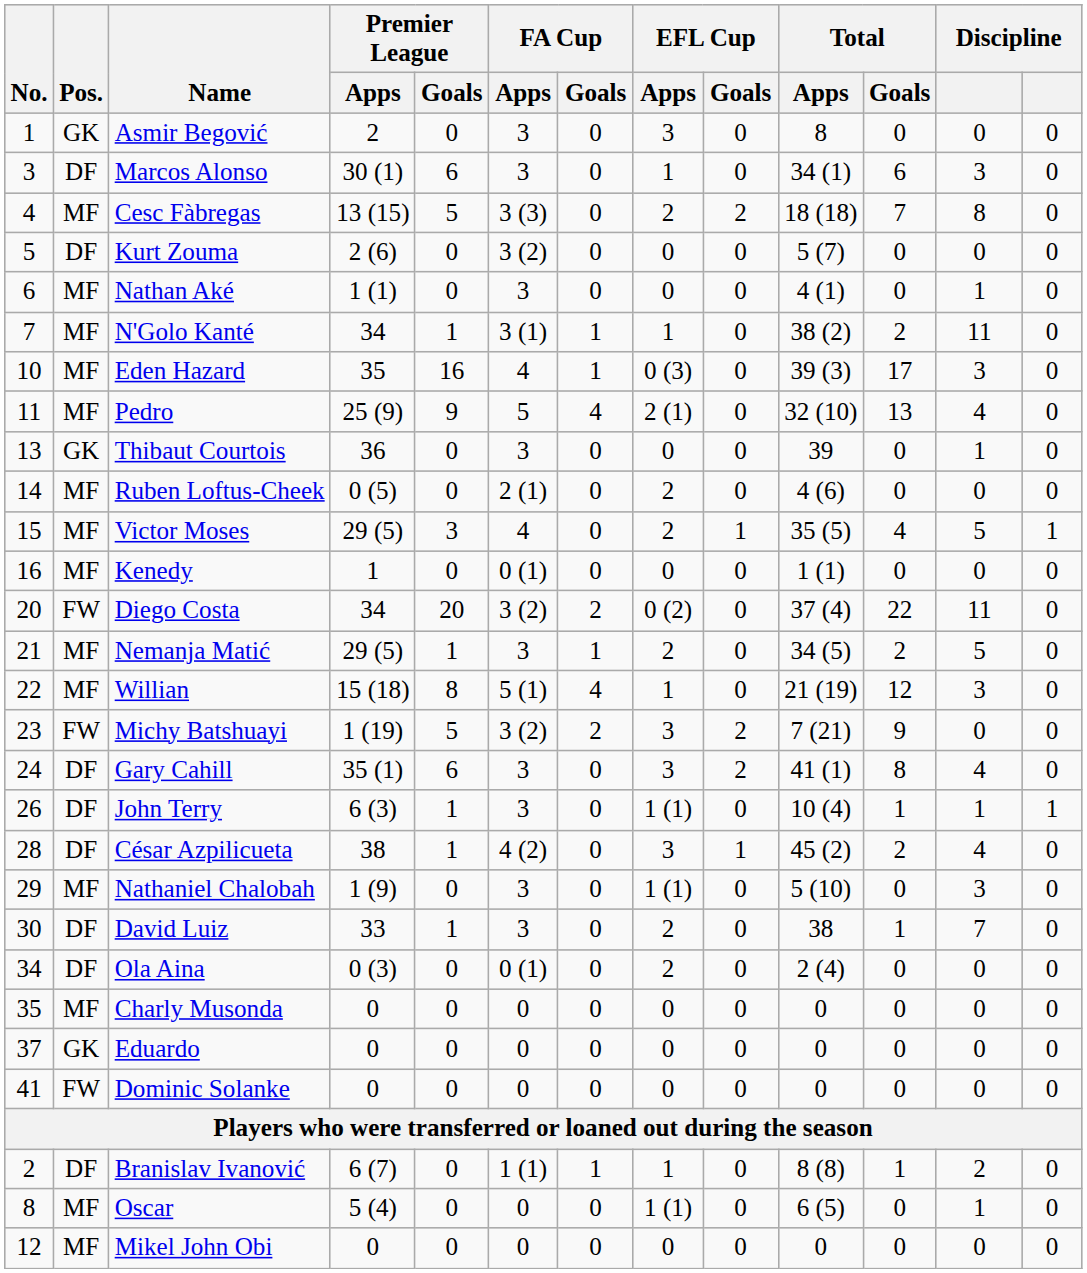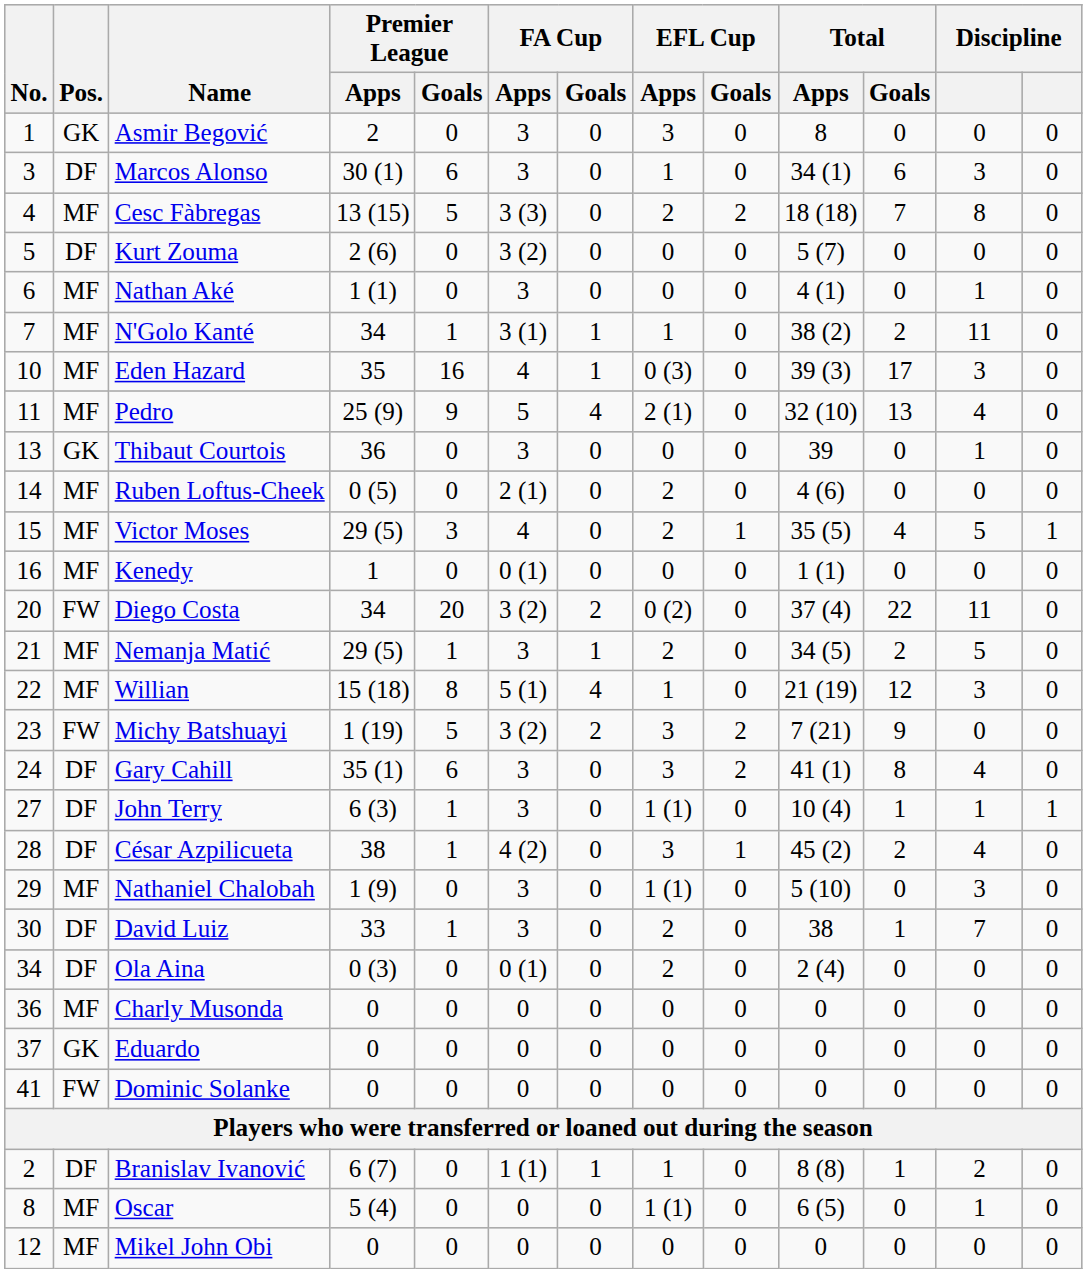 <table class="wikitable" style="text-align:center">
 <tr>
 <th rowspan="2" style="vertical-align:bottom;">No.</th>
 <th rowspan="2" style="vertical-align:bottom;">Pos.</th>
 <th rowspan="2" style="vertical-align:bottom;">Name</th>
 <th colspan="2" style="width:85px;">Premier League</th>
 <th colspan="2" style="width:85px;">FA Cup</th>
 <th colspan="2" style="width:85px;">EFL Cup</th>
 <th colspan="2" style="width:85px;">Total</th>
 <th colspan="2" style="width:85px;">Discipline</th>
 </tr>
 <tr>
 <th>Apps</th>
 <th>Goals</th>
 <th>Apps</th>
 <th>Goals</th>
 <th>Apps</th>
 <th>Goals</th>
 <th>Apps</th>
 <th>Goals</th>
 <th></th>
 <th></th>
 </tr>
 <tr>
 <td>1</td>
 <td>GK</td>
 <td align="left"> <a href='#'>Asmir Begović</a></td>
 <td>2</td>
 <td>0</td>
 <td>3</td>
 <td>0</td>
 <td>3</td>
 <td>0</td>
 <td>8</td>
 <td>0</td>
 <td>0</td>
 <td>0</td>
 </tr>
 <tr>
 <td>3</td>
 <td>DF</td>
 <td align="left"> <a href='#'>Marcos Alonso</a></td>
 <td>30 (1)</td>
 <td>6</td>
 <td>3</td>
 <td>0</td>
 <td>1</td>
 <td>0</td>
 <td>34 (1)</td>
 <td>6</td>
 <td>3</td>
 <td>0</td>
 </tr>
 <tr>
 <td>4</td>
 <td>MF</td>
 <td align="left"> <a href='#'>Cesc Fàbregas</a></td>
 <td>13 (15)</td>
 <td>5</td>
 <td>3 (3)</td>
 <td>0</td>
 <td>2</td>
 <td>2</td>
 <td>18 (18)</td>
 <td>7</td>
 <td>8</td>
 <td>0</td>
 </tr>
 <tr>
 <td>5</td>
 <td>DF</td>
 <td align="left"> <a href='#'>Kurt Zouma</a></td>
 <td>2 (6)</td>
 <td>0</td>
 <td>3 (2)</td>
 <td>0</td>
 <td>0</td>
 <td>0</td>
 <td>5 (7)</td>
 <td>0</td>
 <td>0</td>
 <td>0</td>
 </tr>
 <tr>
 <td>6</td>
 <td>MF</td>
 <td align="left"> <a href='#'>Nathan Aké</a></td>
 <td>1 (1)</td>
 <td>0</td>
 <td>3</td>
 <td>0</td>
 <td>0</td>
 <td>0</td>
 <td>4 (1)</td>
 <td>0</td>
 <td>1</td>
 <td>0</td>
 </tr>
 <tr>
 <td>7</td>
 <td>MF</td>
 <td align="left"> <a href='#'>N'Golo Kanté</a></td>
 <td>34</td>
 <td>1</td>
 <td>3 (1)</td>
 <td>1</td>
 <td>1</td>
 <td>0</td>
 <td>38 (2)</td>
 <td>2</td>
 <td>11</td>
 <td>0</td>
 </tr>
 <tr>
 <td>10</td>
 <td>MF</td>
 <td align="left"> <a href='#'>Eden Hazard</a></td>
 <td>35</td>
 <td>16</td>
 <td>4</td>
 <td>1</td>
 <td>0 (3)</td>
 <td>0</td>
 <td>39 (3)</td>
 <td>17</td>
 <td>3</td>
 <td>0</td>
 </tr>
 <tr>
 <td>11</td>
 <td>MF</td>
 <td align="left"> <a href='#'>Pedro</a></td>
 <td>25 (9)</td>
 <td>9</td>
 <td>5</td>
 <td>4</td>
 <td>2 (1)</td>
 <td>0</td>
 <td>32 (10)</td>
 <td>13</td>
 <td>4</td>
 <td>0</td>
 </tr>
 <tr>
 <td>13</td>
 <td>GK</td>
 <td align="left"> <a href='#'>Thibaut Courtois</a></td>
 <td>36</td>
 <td>0</td>
 <td>3</td>
 <td>0</td>
 <td>0</td>
 <td>0</td>
 <td>39</td>
 <td>0</td>
 <td>1</td>
 <td>0</td>
 </tr>
 <tr>
 <td>14</td>
 <td>MF</td>
 <td align="left"> <a href='#'>Ruben Loftus-Cheek</a></td>
 <td>0 (5)</td>
 <td>0</td>
 <td>2 (1)</td>
 <td>0</td>
 <td>2</td>
 <td>0</td>
 <td>4 (6)</td>
 <td>0</td>
 <td>0</td>
 <td>0</td>
 </tr>
 <tr>
 <td>15</td>
 <td>MF</td>
 <td align="left"> <a href='#'>Victor Moses</a></td>
 <td>29 (5)</td>
 <td>3</td>
 <td>4</td>
 <td>0</td>
 <td>2</td>
 <td>1</td>
 <td>35 (5)</td>
 <td>4</td>
 <td>5</td>
 <td>1</td>
 </tr>
 <tr>
 <td>16</td>
 <td>MF</td>
 <td align="left"> <a href='#'>Kenedy</a></td>
 <td>1</td>
 <td>0</td>
 <td>0 (1)</td>
 <td>0</td>
 <td>0</td>
 <td>0</td>
 <td>1 (1)</td>
 <td>0</td>
 <td>0</td>
 <td>0</td>
 </tr>
 <tr>
 <td>20</td>
 <td>FW</td>
 <td align="left"> <a href='#'>Diego Costa</a></td>
 <td>34</td>
 <td>20</td>
 <td>3 (2)</td>
 <td>2</td>
 <td>0 (2)</td>
 <td>0</td>
 <td>37 (4)</td>
 <td>22</td>
 <td>11</td>
 <td>0</td>
 </tr>
 <tr>
 <td>21</td>
 <td>MF</td>
 <td align="left"> <a href='#'>Nemanja Matić</a></td>
 <td>29 (5)</td>
 <td>1</td>
 <td>3</td>
 <td>1</td>
 <td>2</td>
 <td>0</td>
 <td>34 (5)</td>
 <td>2</td>
 <td>5</td>
 <td>0</td>
 </tr>
 <tr>
 <td>22</td>
 <td>MF</td>
 <td align="left"> <a href='#'>Willian</a></td>
 <td>15 (18)</td>
 <td>8</td>
 <td>5 (1)</td>
 <td>4</td>
 <td>1</td>
 <td>0</td>
 <td>21 (19)</td>
 <td>12</td>
 <td>3</td>
 <td>0</td>
 </tr>
 <tr>
 <td>23</td>
 <td>FW</td>
 <td align="left"> <a href='#'>Michy Batshuayi</a></td>
 <td>1 (19)</td>
 <td>5</td>
 <td>3 (2)</td>
 <td>2</td>
 <td>3</td>
 <td>2</td>
 <td>7 (21)</td>
 <td>9</td>
 <td>0</td>
 <td>0</td>
 </tr>
 <tr>
 <td>24</td>
 <td>DF</td>
 <td align="left"> <a href='#'>Gary Cahill</a></td>
 <td>35 (1)</td>
 <td>6</td>
 <td>3</td>
 <td>0</td>
 <td>3</td>
 <td>2</td>
 <td>41 (1)</td>
 <td>8</td>
 <td>4</td>
 <td>0</td>
 </tr>
 <tr>
-<td>26</td>
+<td>27</td>
 <td>DF</td>
 <td align="left"> <a href='#'>John Terry</a></td>
 <td>6 (3)</td>
 <td>1</td>
 <td>3</td>
 <td>0</td>
 <td>1 (1)</td>
 <td>0</td>
 <td>10 (4)</td>
 <td>1</td>
 <td>1</td>
 <td>1</td>
 </tr>
 <tr>
 <td>28</td>
 <td>DF</td>
 <td align="left"> <a href='#'>César Azpilicueta</a></td>
 <td>38</td>
 <td>1</td>
 <td>4 (2)</td>
 <td>0</td>
 <td>3</td>
 <td>1</td>
 <td>45 (2)</td>
 <td>2</td>
 <td>4</td>
 <td>0</td>
 </tr>
 <tr>
 <td>29</td>
 <td>MF</td>
 <td align="left"> <a href='#'>Nathaniel Chalobah</a></td>
 <td>1 (9)</td>
 <td>0</td>
 <td>3</td>
 <td>0</td>
 <td>1 (1)</td>
 <td>0</td>
 <td>5 (10)</td>
 <td>0</td>
 <td>3</td>
 <td>0</td>
 </tr>
 <tr>
 <td>30</td>
 <td>DF</td>
 <td align="left"> <a href='#'>David Luiz</a></td>
 <td>33</td>
 <td>1</td>
 <td>3</td>
 <td>0</td>
 <td>2</td>
 <td>0</td>
 <td>38</td>
 <td>1</td>
 <td>7</td>
 <td>0</td>
 </tr>
 <tr>
 <td>34</td>
 <td>DF</td>
 <td align="left"> <a href='#'>Ola Aina</a></td>
 <td>0 (3)</td>
 <td>0</td>
 <td>0 (1)</td>
 <td>0</td>
 <td>2</td>
 <td>0</td>
 <td>2 (4)</td>
 <td>0</td>
 <td>0</td>
 <td>0</td>
 </tr>
 <tr>
-<td>35</td>
+<td>36</td>
 <td>MF</td>
 <td align="left"> <a href='#'>Charly Musonda</a></td>
 <td>0</td>
 <td>0</td>
 <td>0</td>
 <td>0</td>
 <td>0</td>
 <td>0</td>
 <td>0</td>
 <td>0</td>
 <td>0</td>
 <td>0</td>
 </tr>
 <tr>
 <td>37</td>
 <td>GK</td>
 <td align="left"> <a href='#'>Eduardo</a></td>
 <td>0</td>
 <td>0</td>
 <td>0</td>
 <td>0</td>
 <td>0</td>
 <td>0</td>
 <td>0</td>
 <td>0</td>
 <td>0</td>
 <td>0</td>
 </tr>
 <tr>
 <td>41</td>
 <td>FW</td>
 <td align="left"> <a href='#'>Dominic Solanke</a></td>
 <td>0</td>
 <td>0</td>
 <td>0</td>
 <td>0</td>
 <td>0</td>
 <td>0</td>
 <td>0</td>
 <td>0</td>
 <td>0</td>
 <td>0</td>
 </tr>
 <tr>
 <th colspan="17"><strong>Players who were transferred or loaned out during the season</strong></th>
 </tr>
 <tr>
 <td>2</td>
 <td>DF</td>
 <td align="left"> <a href='#'>Branislav Ivanović</a></td>
 <td>6 (7)</td>
 <td>0</td>
 <td>1 (1)</td>
 <td>1</td>
 <td>1</td>
 <td>0</td>
 <td>8 (8)</td>
 <td>1</td>
 <td>2</td>
 <td>0</td>
 </tr>
 <tr>
 <td>8</td>
 <td>MF</td>
 <td align="left"> <a href='#'>Oscar</a></td>
 <td>5 (4)</td>
 <td>0</td>
 <td>0</td>
 <td>0</td>
 <td>1 (1)</td>
 <td>0</td>
 <td>6 (5)</td>
 <td>0</td>
 <td>1</td>
 <td 0>0</td>
 </tr>
 <tr>
 <td>12</td>
 <td>MF</td>
 <td align="left"> <a href='#'>Mikel John Obi</a></td>
 <td>0</td>
 <td>0</td>
 <td>0</td>
 <td>0</td>
 <td>0</td>
 <td>0</td>
 <td>0</td>
 <td>0</td>
 <td>0</td>
 <td>0</td>
 </tr>
 </table>
